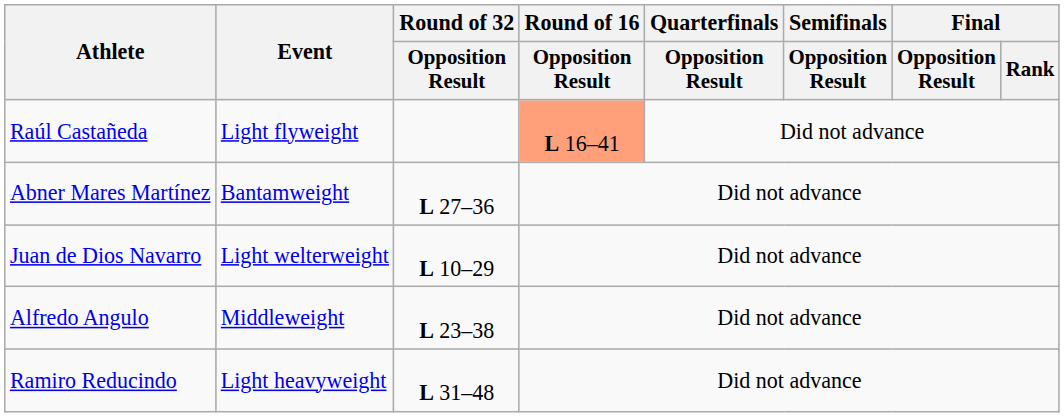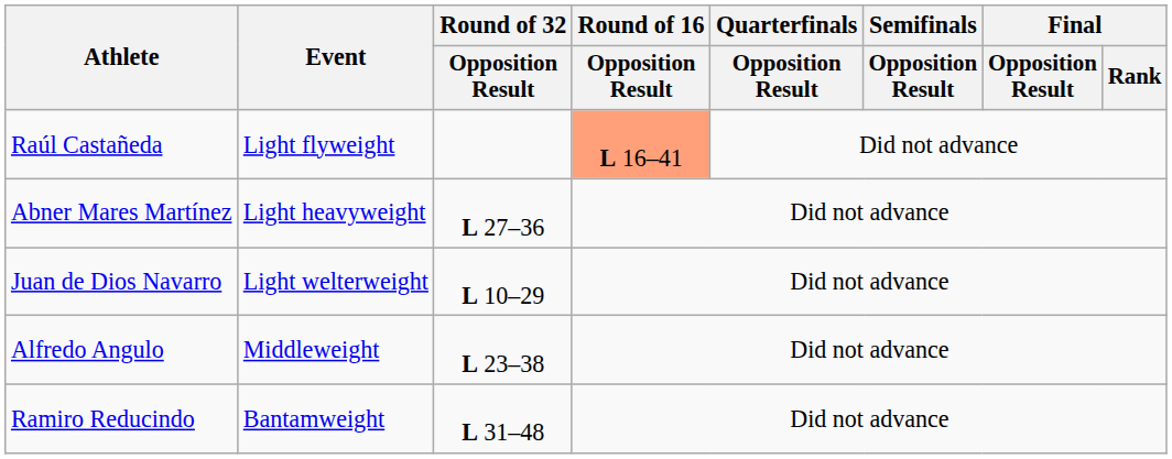 <table class="wikitable" style="font-size:90%">
 <tr>
 <th rowspan="2">Athlete</th>
 <th rowspan="2">Event</th>
 <th>Round of 32</th>
 <th>Round of 16</th>
 <th>Quarterfinals</th>
 <th>Semifinals</th>
 <th colspan=2>Final</th>
 </tr>
 <tr style="font-size:95%">
 <th>Opposition<br>Result</th>
 <th>Opposition<br>Result</th>
 <th>Opposition<br>Result</th>
 <th>Opposition<br>Result</th>
 <th>Opposition<br>Result</th>
 <th>Rank</th>
 </tr>
 <tr align=center>
 <td align=left><a href='#'>Raúl Castañeda</a></td>
 <td align=left><a href='#'>Light flyweight</a></td>
 <td></td>
 <td style="background: lightsalmon;"><br><strong>L</strong> 16–41</td>
 <td colspan=4>Did not advance</td>
 </tr>
 <tr align=center>
 <td align=left><a href='#'>Abner Mares Martínez</a></td>
-<td align=left><a href='#'>Bantamweight</a></td>
+<td align=left><a href='#'>Light heavyweight</a></td>
 <td><br><strong>L</strong> 27–36</td>
 <td colspan=5>Did not advance</td>
 </tr>
 <tr align=center>
 <td align=left><a href='#'>Juan de Dios Navarro</a></td>
 <td align=left><a href='#'>Light welterweight</a></td>
 <td><br><strong>L</strong> 10–29</td>
 <td colspan=5>Did not advance</td>
 </tr>
 <tr align=center>
 <td align=left><a href='#'>Alfredo Angulo</a></td>
 <td align=left><a href='#'>Middleweight</a></td>
 <td><br><strong>L</strong> 23–38</td>
 <td colspan=5>Did not advance</td>
 </tr>
 <tr align=center>
 <td align=left><a href='#'>Ramiro Reducindo</a></td>
-<td align=left><a href='#'>Light heavyweight</a></td>
+<td align=left><a href='#'>Bantamweight</a></td>
 <td><br><strong>L</strong> 31–48</td>
 <td colspan=5>Did not advance</td>
 </tr>
 </table>
